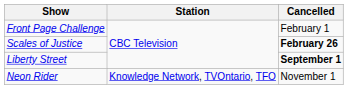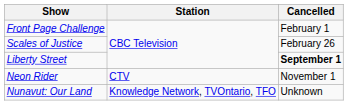 <table class="wikitable">
 <tr>
 <th>Show</th>
 <th>Station</th>
 <th>Cancelled</th>
 </tr>
 <tr>
 <td><em><a href='#'>Front Page Challenge</a></em></td>
 <td rowspan="3"><a href='#'>CBC Television</a></td>
 <td>February 1</td>
 </tr>
 <tr>
 <td><em><a href='#'>Scales of Justice</a></em></td>
-<td><strong>February 26</strong></td>
+<td>February 26</td>
 </tr>
 <tr>
 <td><em><a href='#'>Liberty Street</a></em></td>
 <td><strong>September 1</strong></td>
 </tr>
 <tr>
 <td><em><a href='#'>Neon Rider</a></em></td>
-<td><a href='#'>Knowledge Network</a>, <a href='#'>TVOntario</a>, <a href='#'>TFO</a></td>
+<td><a href='#'>CTV</a></td>
 <td>November 1</td>
 </tr>
+<tr>
+<td><em><a href='#'>Nunavut: Our Land</a></em></td>
+<td><a href='#'>Knowledge Network</a>, <a href='#'>TVOntario</a>, <a href='#'>TFO</a></td>
+<td>Unknown</td>
+</tr>
 </table>
